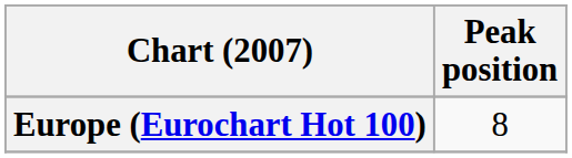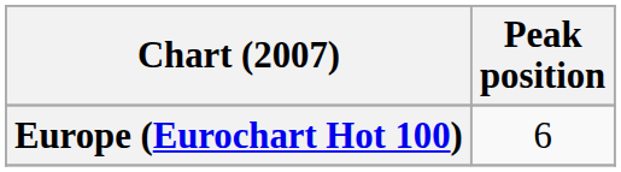 <table class="wikitable sortable plainrowheaders" style="text-align:center">
 <tr>
 <th scope="col">Chart (2007)</th>
 <th scope="col">Peak<br>position</th>
 </tr>
 <tr>
 </tr>
 <tr>
 </tr>
 <tr>
 </tr>
 <tr>
 </tr>
 <tr>
 </tr>
 <tr>
 <th scope="row">Europe (<a href='#'>Eurochart Hot 100</a>)</th>
-<td>8</td>
+<td>6</td>
 </tr>
 <tr>
 </tr>
 <tr>
 </tr>
 <tr>
 </tr>
 <tr>
 </tr>
 <tr>
 </tr>
 <tr>
 </tr>
 <tr>
 </tr>
 <tr>
 </tr>
 <tr>
 </tr>
 <tr>
 </tr>
 <tr>
 </tr>
 </table>
